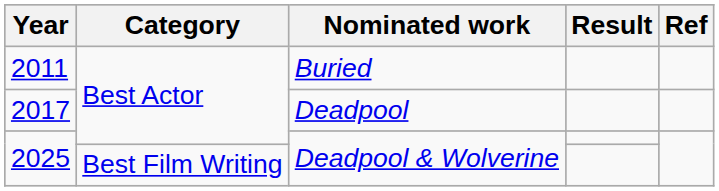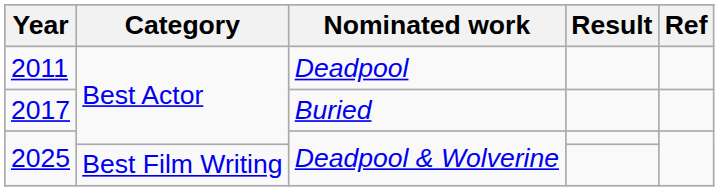 <table class="wikitable">
 <tr>
 <th>Year</th>
 <th>Category</th>
 <th>Nominated work</th>
 <th>Result</th>
 <th>Ref</th>
 </tr>
 <tr>
 <td><a href='#'>2011</a></td>
 <td rowspan="3"><a href='#'>Best Actor</a></td>
-<td><em><a href='#'>Buried</a></em></td>
+<td><em><a href='#'>Deadpool</a></em></td>
 <td></td>
 <td></td>
 </tr>
 <tr>
 <td><a href='#'>2017</a></td>
-<td><em><a href='#'>Deadpool</a></em></td>
+<td><em><a href='#'>Buried</a></em></td>
 <td></td>
 <td></td>
 </tr>
 <tr>
 <td rowspan="2"><a href='#'>2025</a></td>
 <td rowspan="2"><em><a href='#'>Deadpool & Wolverine</a></em></td>
 <td></td>
 <td rowspan="2"></td>
 </tr>
 <tr>
 <td><a href='#'>Best Film Writing</a></td>
 <td></td>
 </tr>
 </table>
